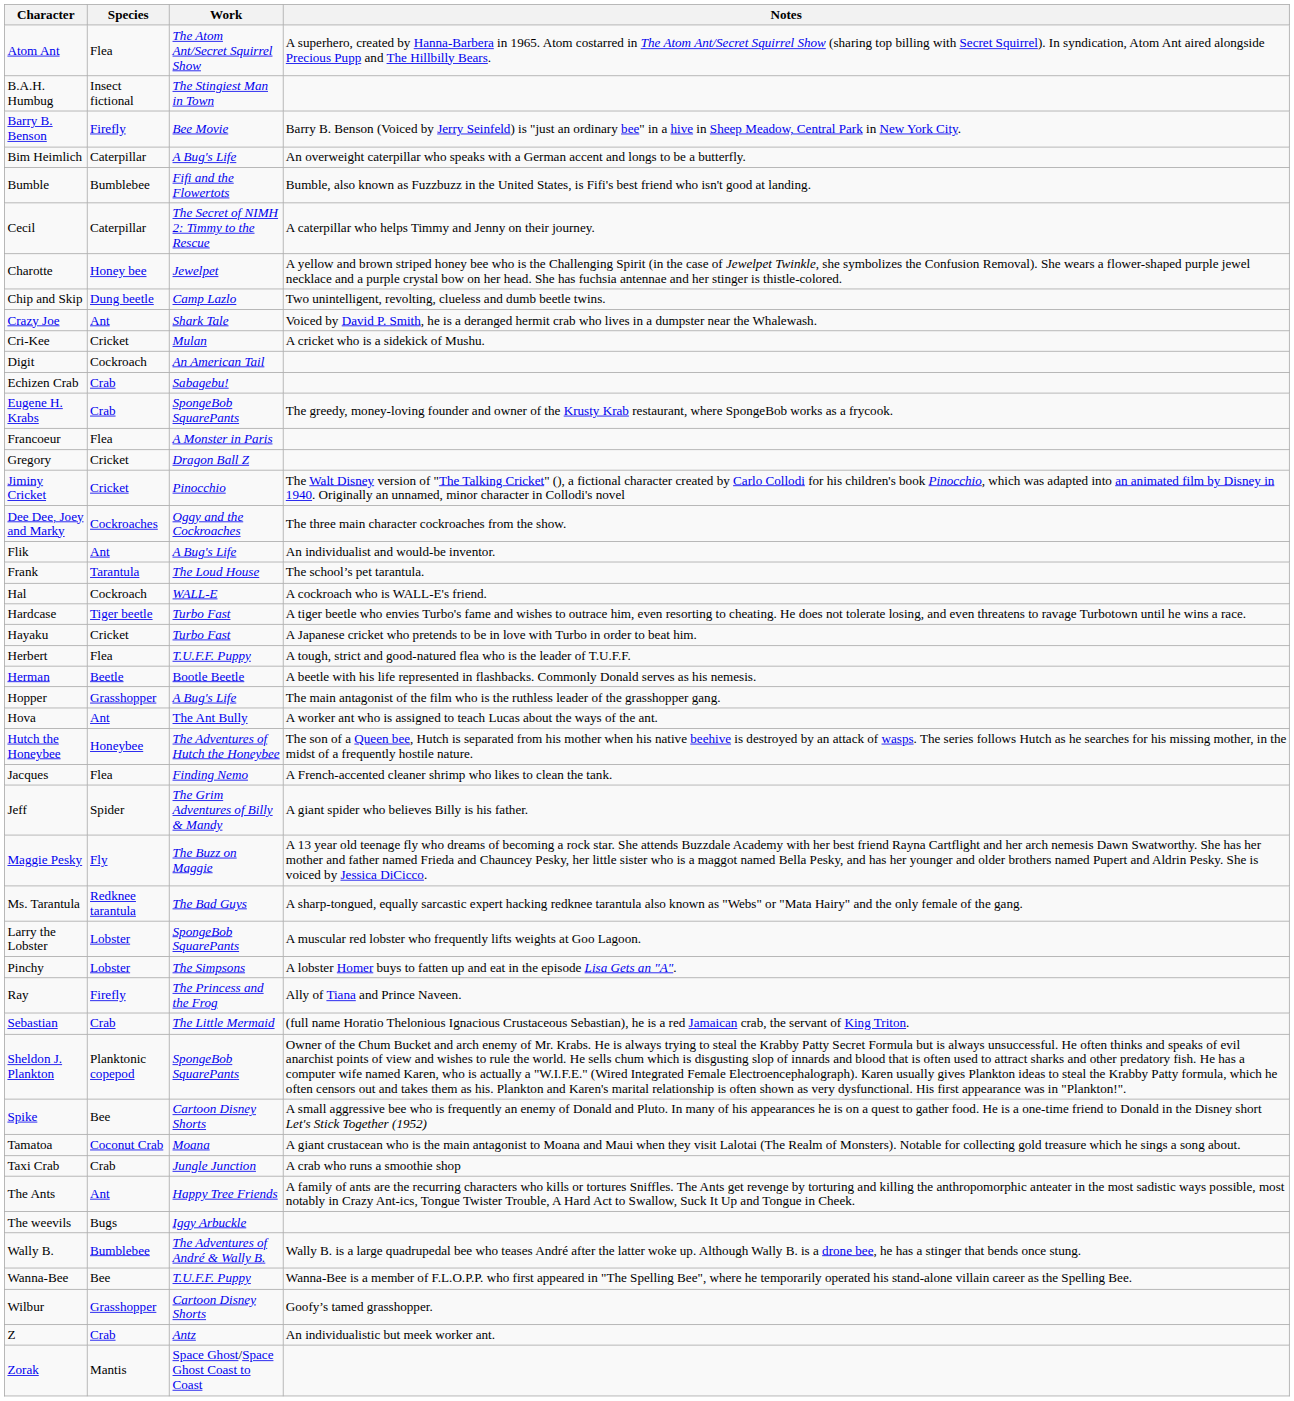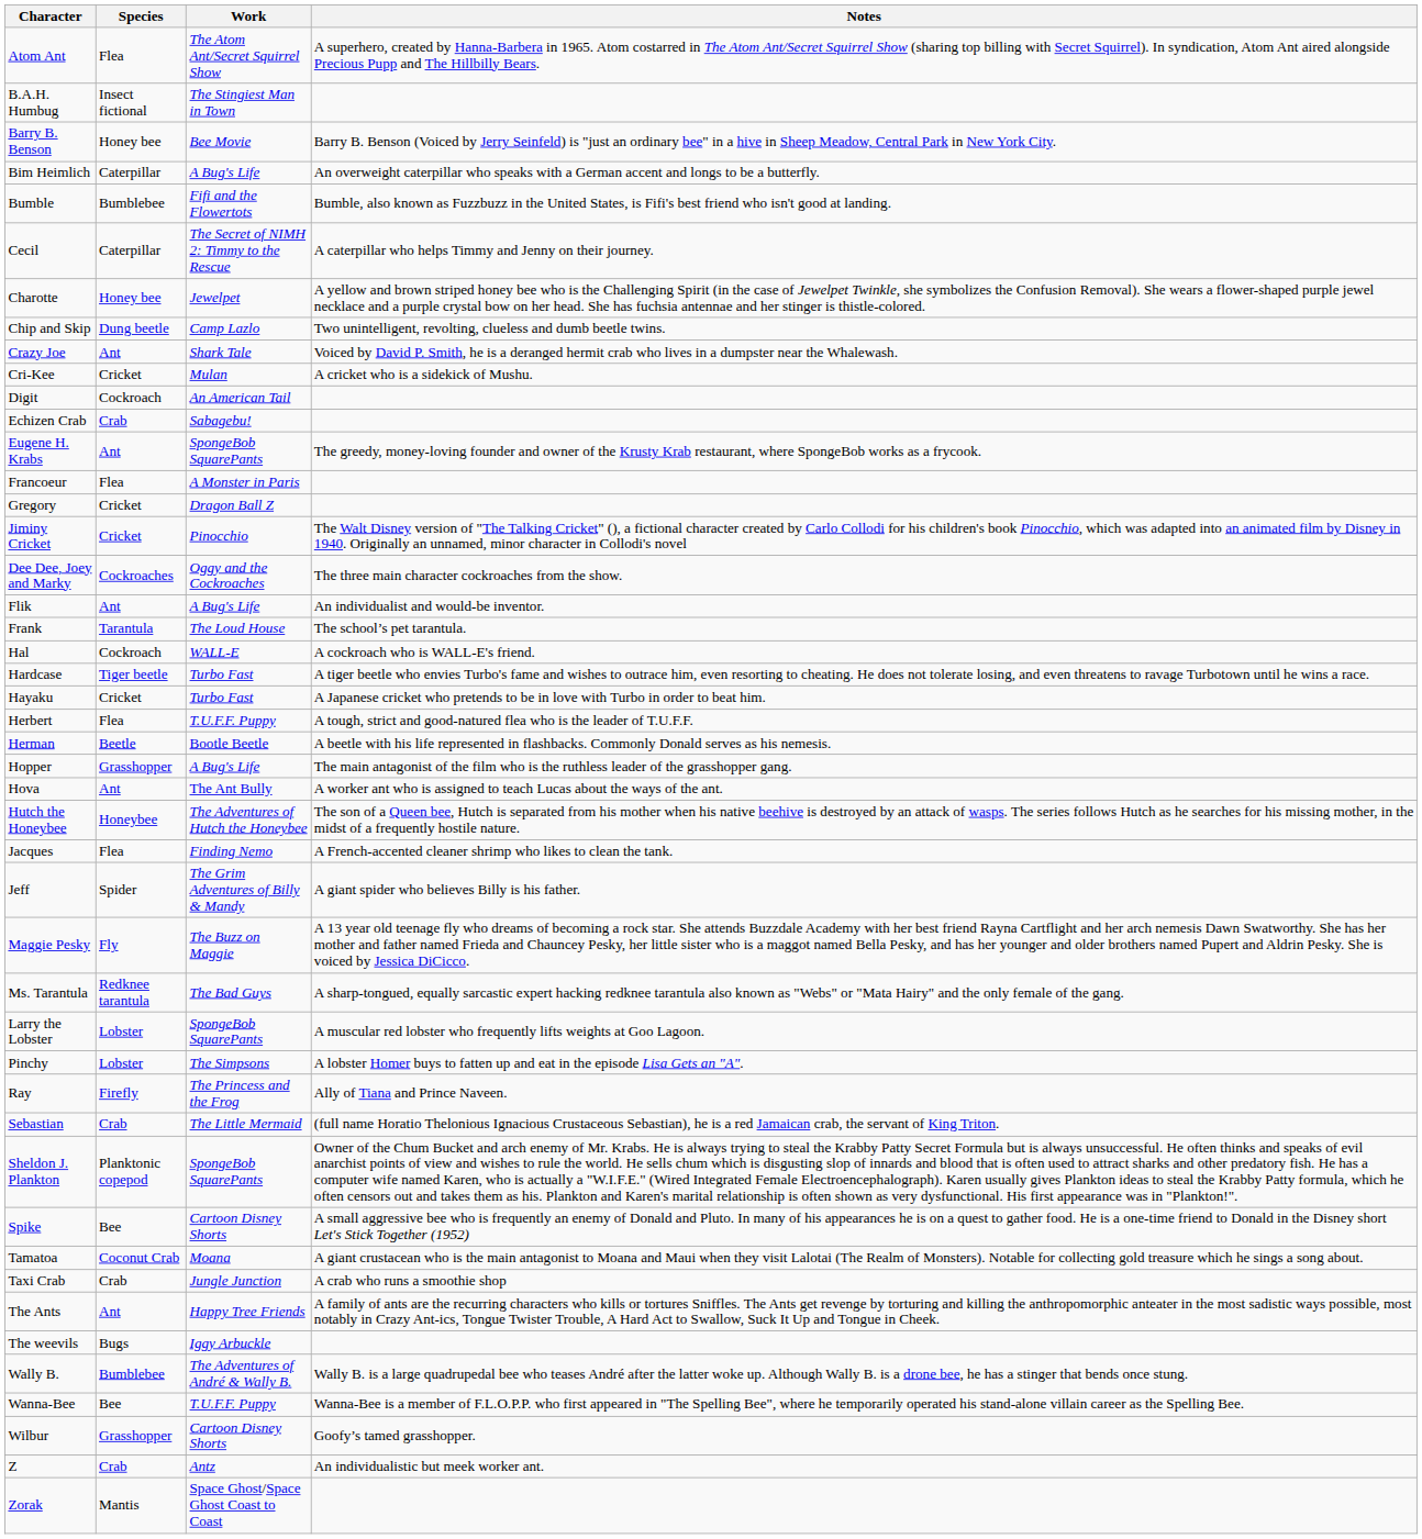 <table class="wikitable sortable">
 <tr>
 <th>Character</th>
 <th>Species</th>
 <th>Work</th>
 <th>Notes</th>
 </tr>
 <tr>
 <td><a href='#'>Atom Ant</a></td>
 <td>Flea</td>
 <td><em><a href='#'>The Atom Ant/Secret Squirrel Show</a></em></td>
 <td>A superhero, created by <a href='#'>Hanna-Barbera</a> in 1965. Atom costarred in <em><a href='#'>The Atom Ant/Secret Squirrel Show</a></em> (sharing top billing with <a href='#'>Secret Squirrel</a>). In syndication, Atom Ant aired alongside <a href='#'>Precious Pupp</a> and <a href='#'>The Hillbilly Bears</a>.</td>
 </tr>
 <tr>
 <td>B.A.H. Humbug</td>
 <td>Insect fictional</td>
 <td><em><a href='#'>The Stingiest Man in Town</a></em></td>
 <td></td>
 </tr>
 <tr>
 <td><a href='#'>Barry B. Benson</a></td>
-<td><a href='#'>Firefly</a></td>
+<td>Honey bee</td>
 <td><em><a href='#'>Bee Movie</a></em></td>
 <td>Barry B. Benson (Voiced by <a href='#'>Jerry Seinfeld</a>) is "just an ordinary <a href='#'>bee</a>" in a <a href='#'>hive</a> in <a href='#'>Sheep Meadow, Central Park</a> in <a href='#'>New York City</a>.</td>
 </tr>
 <tr>
 <td>Bim Heimlich</td>
 <td>Caterpillar</td>
 <td><em><a href='#'>A Bug's Life</a></em></td>
 <td>An overweight caterpillar who speaks with a German accent and longs to be a butterfly.</td>
 </tr>
 <tr>
 <td>Bumble</td>
 <td>Bumblebee</td>
 <td><em><a href='#'>Fifi and the Flowertots</a></em></td>
 <td>Bumble, also known as Fuzzbuzz in the United States, is Fifi's best friend who isn't good at landing.</td>
 </tr>
 <tr>
 <td>Cecil</td>
 <td>Caterpillar</td>
 <td><em><a href='#'>The Secret of NIMH 2: Timmy to the Rescue</a></em></td>
 <td>A caterpillar who helps Timmy and Jenny on their journey.</td>
 </tr>
 <tr>
 <td>Charotte</td>
 <td><a href='#'>Honey bee</a></td>
 <td><em><a href='#'>Jewelpet</a></em></td>
 <td>A yellow and brown striped honey bee who is the Challenging Spirit (in the case of <em>Jewelpet Twinkle</em>, she symbolizes the Confusion Removal). She wears a flower-shaped purple jewel necklace and a purple crystal bow on her head. She has fuchsia antennae and her stinger is thistle-colored.</td>
 </tr>
 <tr>
 <td>Chip and Skip</td>
 <td><a href='#'>Dung beetle</a></td>
 <td><em><a href='#'>Camp Lazlo</a></em></td>
 <td>Two unintelligent, revolting, clueless and dumb beetle twins.</td>
 </tr>
 <tr>
 <td><a href='#'>Crazy Joe</a></td>
 <td><a href='#'>Ant</a></td>
 <td><em><a href='#'>Shark Tale</a></em></td>
 <td>Voiced by <a href='#'>David P. Smith</a>, he is a deranged hermit crab who lives in a dumpster near the Whalewash.</td>
 </tr>
 <tr>
 <td>Cri-Kee</td>
 <td>Cricket</td>
 <td><em><a href='#'>Mulan</a></em></td>
 <td>A cricket who is a sidekick of Mushu.</td>
 </tr>
 <tr>
 <td>Digit</td>
 <td>Cockroach</td>
 <td><em><a href='#'>An American Tail</a></em></td>
 <td></td>
 </tr>
 <tr>
 <td>Echizen Crab</td>
 <td><a href='#'>Crab</a></td>
 <td><em><a href='#'>Sabagebu!</a></em></td>
 <td></td>
 </tr>
 <tr>
 <td><a href='#'>Eugene H. Krabs</a></td>
-<td><a href='#'>Crab</a></td>
+<td><a href='#'>Ant</a></td>
 <td><em><a href='#'>SpongeBob SquarePants</a></em></td>
 <td>The greedy, money-loving founder and owner of the <a href='#'>Krusty Krab</a> restaurant, where SpongeBob works as a frycook.</td>
 </tr>
 <tr>
 <td>Francoeur</td>
 <td>Flea</td>
 <td><em><a href='#'>A Monster in Paris</a></em></td>
 <td></td>
 </tr>
 <tr>
 <td>Gregory</td>
 <td>Cricket</td>
 <td><em><a href='#'>Dragon Ball Z</a></em></td>
 <td></td>
 </tr>
 <tr>
 <td><a href='#'>Jiminy Cricket</a></td>
 <td><a href='#'>Cricket</a></td>
 <td><em><a href='#'>Pinocchio</a></em></td>
 <td>The <a href='#'>Walt Disney</a> version of "<a href='#'>The Talking Cricket</a>" (), a fictional character created by <a href='#'>Carlo Collodi</a> for his children's book <em><a href='#'>Pinocchio</a></em>, which was adapted into <a href='#'>an animated film by Disney in 1940</a>. Originally an unnamed, minor character in Collodi's novel</td>
 </tr>
 <tr>
 <td><a href='#'>Dee Dee, Joey and Marky</a></td>
 <td><a href='#'>Cockroaches</a></td>
 <td><em><a href='#'>Oggy and the Cockroaches</a></em></td>
 <td>The three main character cockroaches from the show.</td>
 </tr>
 <tr>
 <td>Flik</td>
 <td><a href='#'>Ant</a></td>
 <td><em><a href='#'>A Bug's Life</a></em></td>
 <td>An individualist and would-be inventor.</td>
 </tr>
 <tr>
 <td>Frank</td>
 <td><a href='#'>Tarantula</a></td>
 <td><em><a href='#'>The Loud House</a></em></td>
 <td>The school’s pet tarantula.</td>
 </tr>
 <tr>
 <td>Hal</td>
 <td>Cockroach</td>
 <td><em><a href='#'>WALL-E</a></em></td>
 <td>A cockroach who is WALL-E's friend.</td>
 </tr>
 <tr>
 <td>Hardcase</td>
 <td><a href='#'>Tiger beetle</a></td>
 <td><em><a href='#'>Turbo Fast</a></em></td>
 <td>A tiger beetle who envies Turbo's fame and wishes to outrace him, even resorting to cheating. He does not tolerate losing, and even threatens to ravage Turbotown until he wins a race.</td>
 </tr>
 <tr>
 <td>Hayaku</td>
 <td>Cricket</td>
 <td><em><a href='#'>Turbo Fast</a></em></td>
 <td>A Japanese cricket who pretends to be in love with Turbo in order to beat him.</td>
 </tr>
 <tr>
 <td>Herbert</td>
 <td>Flea</td>
 <td><em><a href='#'>T.U.F.F. Puppy</a></em></td>
 <td>A tough, strict and good-natured flea who is the leader of T.U.F.F.</td>
 </tr>
 <tr>
 <td><a href='#'>Herman</a></td>
 <td><a href='#'>Beetle</a></td>
 <td><a href='#'>Bootle Beetle</a></td>
 <td>A beetle with his life represented in flashbacks. Commonly Donald serves as his nemesis.</td>
 </tr>
 <tr>
 <td>Hopper</td>
 <td><a href='#'>Grasshopper</a></td>
 <td><em><a href='#'>A Bug's Life</a></em></td>
 <td>The main antagonist of the film who is the ruthless leader of the grasshopper gang.</td>
 </tr>
 <tr>
 <td>Hova</td>
 <td><a href='#'>Ant</a></td>
 <td><a href='#'>The Ant Bully</a></td>
 <td>A worker ant who is assigned to teach Lucas about the ways of the ant.</td>
 </tr>
 <tr>
 <td><a href='#'>Hutch the Honeybee</a></td>
 <td><a href='#'>Honeybee</a></td>
 <td><em><a href='#'>The Adventures of Hutch the Honeybee</a></em></td>
 <td>The son of a <a href='#'>Queen bee</a>, Hutch is separated from his mother when his native <a href='#'>beehive</a> is destroyed by an attack of <a href='#'>wasps</a>. The series follows Hutch as he searches for his missing mother, in the midst of a frequently hostile nature.</td>
 </tr>
 <tr>
 <td>Jacques</td>
 <td>Flea</td>
 <td><em><a href='#'>Finding Nemo</a></em></td>
 <td>A French-accented cleaner shrimp who likes to clean the tank.</td>
 </tr>
 <tr>
 <td>Jeff</td>
 <td>Spider</td>
 <td><em><a href='#'>The Grim Adventures of Billy & Mandy</a></em></td>
 <td>A giant spider who believes Billy is his father.</td>
 </tr>
 <tr>
 <td><a href='#'>Maggie Pesky</a></td>
 <td><a href='#'>Fly</a></td>
 <td><em><a href='#'>The Buzz on Maggie</a></em></td>
 <td>A 13 year old teenage fly who dreams of becoming a rock star. She attends Buzzdale Academy with her best friend Rayna Cartflight and her arch nemesis Dawn Swatworthy. She has her mother and father named Frieda and Chauncey Pesky, her little sister who is a maggot named Bella Pesky, and has her younger and older brothers named Pupert and Aldrin Pesky. She is voiced by <a href='#'>Jessica DiCicco</a>.</td>
 </tr>
 <tr>
 <td>Ms. Tarantula</td>
 <td><a href='#'>Redknee tarantula</a></td>
 <td><em><a href='#'>The Bad Guys</a></em></td>
 <td>A sharp-tongued, equally sarcastic expert hacking redknee tarantula also known as "Webs" or "Mata Hairy" and the only female of the gang.</td>
 </tr>
 <tr>
 <td>Larry the Lobster</td>
 <td><a href='#'>Lobster</a></td>
 <td><em><a href='#'>SpongeBob SquarePants</a></em></td>
 <td>A muscular red lobster who frequently lifts weights at Goo Lagoon.</td>
 </tr>
 <tr>
 <td>Pinchy</td>
 <td><a href='#'>Lobster</a></td>
 <td><em><a href='#'>The Simpsons</a></em></td>
 <td>A lobster <a href='#'>Homer</a> buys to fatten up and eat in the episode <em><a href='#'>Lisa Gets an "A"</a></em>.</td>
 </tr>
 <tr>
 <td>Ray</td>
 <td><a href='#'>Firefly</a></td>
 <td><em><a href='#'>The Princess and the Frog</a></em></td>
 <td>Ally of <a href='#'>Tiana</a> and Prince Naveen.</td>
 </tr>
 <tr>
 <td><a href='#'>Sebastian</a></td>
 <td><a href='#'>Crab</a></td>
 <td><em><a href='#'>The Little Mermaid</a></em></td>
 <td>(full name Horatio Thelonious Ignacious Crustaceous Sebastian), he is a red <a href='#'>Jamaican</a> crab, the servant of <a href='#'>King Triton</a>.</td>
 </tr>
 <tr>
 <td><a href='#'>Sheldon J. Plankton</a></td>
 <td>Planktonic <a href='#'>copepod</a></td>
 <td><em><a href='#'>SpongeBob SquarePants</a></em></td>
 <td>Owner of the Chum Bucket and arch enemy of Mr. Krabs. He is always trying to steal the Krabby Patty Secret Formula but is always unsuccessful. He often thinks and speaks of evil anarchist points of view and wishes to rule the world. He sells chum which is disgusting slop of innards and blood that is often used to attract sharks and other predatory fish. He has a computer wife named Karen, who is actually a "W.I.F.E." (Wired Integrated Female Electroencephalograph). Karen usually gives Plankton ideas to steal the Krabby Patty formula, which he often censors out and takes them as his. Plankton and Karen's marital relationship is often shown as very dysfunctional. His first appearance was in "Plankton!".</td>
 </tr>
 <tr>
 <td><a href='#'>Spike</a></td>
 <td>Bee</td>
 <td><em><a href='#'>Cartoon Disney Shorts</a></em></td>
 <td>A small aggressive bee who is frequently an enemy of Donald and Pluto. In many of his appearances he is on a quest to gather food. He is a one-time friend to Donald in the Disney short <em>Let's Stick Together (1952)</em></td>
 </tr>
 <tr>
 <td>Tamatoa</td>
 <td><a href='#'>Coconut Crab</a></td>
 <td><em><a href='#'>Moana</a></em></td>
 <td>A giant crustacean who is the main antagonist to Moana and Maui when they visit Lalotai (The Realm of Monsters). Notable for collecting gold treasure which he sings a song about.</td>
 </tr>
 <tr>
 <td>Taxi Crab</td>
 <td>Crab</td>
 <td><em><a href='#'>Jungle Junction</a></em></td>
 <td>A crab who runs a smoothie shop</td>
 </tr>
 <tr>
 <td>The Ants</td>
 <td><a href='#'>Ant</a></td>
 <td><em><a href='#'>Happy Tree Friends</a></em></td>
 <td>A family of ants are the recurring characters who kills or tortures Sniffles. The Ants get revenge by torturing and killing the anthropomorphic anteater in the most sadistic ways possible, most notably in Crazy Ant-ics, Tongue Twister Trouble, A Hard Act to Swallow, Suck It Up and Tongue in Cheek.</td>
 </tr>
 <tr>
 <td>The weevils</td>
 <td>Bugs</td>
 <td><em><a href='#'>Iggy Arbuckle</a></em></td>
 <td></td>
 </tr>
 <tr>
 <td>Wally B.</td>
 <td><a href='#'>Bumblebee</a></td>
 <td><em><a href='#'>The Adventures of André & Wally B.</a></em></td>
 <td>Wally B. is a large quadrupedal bee who teases André after the latter woke up. Although Wally B. is a <a href='#'>drone bee</a>, he has a stinger that bends once stung.</td>
 </tr>
 <tr>
 <td>Wanna-Bee</td>
 <td>Bee</td>
 <td><em><a href='#'>T.U.F.F. Puppy</a></em></td>
 <td>Wanna-Bee is a member of F.L.O.P.P. who first appeared in "The Spelling Bee", where he temporarily operated his stand-alone villain career as the Spelling Bee.</td>
 </tr>
 <tr>
 <td>Wilbur</td>
 <td><a href='#'>Grasshopper</a></td>
 <td><em><a href='#'>Cartoon Disney Shorts</a></em></td>
 <td>Goofy’s tamed grasshopper.</td>
 </tr>
 <tr>
 <td>Z</td>
 <td><a href='#'>Crab</a></td>
 <td><em><a href='#'>Antz</a></em></td>
 <td>An individualistic but meek worker ant.</td>
 </tr>
 <tr>
 <td><a href='#'>Zorak</a></td>
 <td>Mantis</td>
 <td><a href='#'>Space Ghost</a>/<a href='#'>Space Ghost Coast to Coast</a></td>
 <td></td>
 </tr>
 </table>
